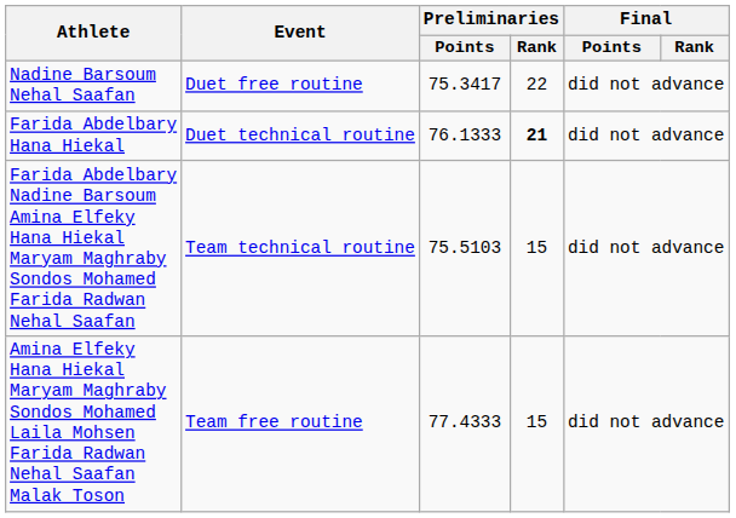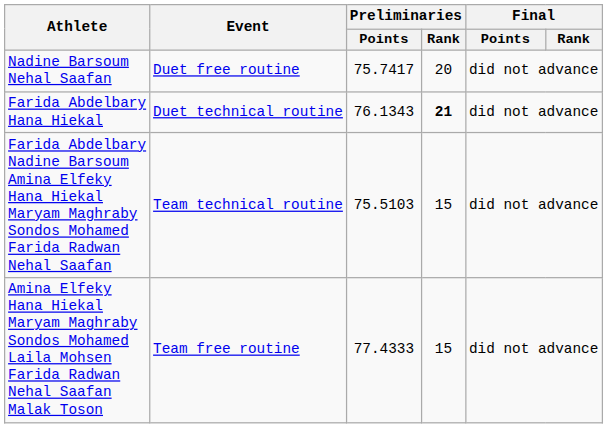 <table class="wikitable" style="font-size:90%">
 <tr>
 <th rowspan="2">Athlete</th>
 <th rowspan="2">Event</th>
 <th colspan="2">Preliminaries</th>
 <th colspan="2">Final</th>
 </tr>
 <tr style="font-size:95%">
 <th>Points</th>
 <th>Rank</th>
 <th>Points</th>
 <th>Rank</th>
 </tr>
 <tr align="center">
 <td align="left"><a href='#'>Nadine Barsoum</a><br><a href='#'>Nehal Saafan</a></td>
 <td align="left"><a href='#'>Duet free routine</a></td>
-<td>75.3417</td>
-<td>22</td>
+<td>75.7417</td>
+<td>20</td>
 <td colspan=2>did not advance</td>
 </tr>
 <tr align="center">
 <td align="left"><a href='#'>Farida Abdelbary</a><br><a href='#'>Hana Hiekal</a></td>
 <td align="left"><a href='#'>Duet technical routine</a></td>
-<td>76.1333</td>
+<td>76.1343</td>
 <td><strong>21</strong></td>
 <td colspan=2>did not advance</td>
 </tr>
 <tr align="center">
 <td align="left"><a href='#'>Farida Abdelbary</a><br><a href='#'>Nadine Barsoum</a><br><a href='#'>Amina Elfeky</a><br><a href='#'>Hana Hiekal</a><br><a href='#'>Maryam Maghraby</a><br><a href='#'>Sondos Mohamed</a><br><a href='#'>Farida Radwan</a><br><a href='#'>Nehal Saafan</a></td>
 <td align="left"><a href='#'>Team technical routine</a></td>
 <td>75.5103</td>
 <td>15</td>
 <td colspan=2>did not advance</td>
 </tr>
 <tr align="center">
 <td align="left"><a href='#'>Amina Elfeky</a><br><a href='#'>Hana Hiekal</a><br><a href='#'>Maryam Maghraby</a><br><a href='#'>Sondos Mohamed</a><br><a href='#'>Laila Mohsen</a><br><a href='#'>Farida Radwan</a><br><a href='#'>Nehal Saafan</a><br><a href='#'>Malak Toson</a></td>
 <td align="left"><a href='#'>Team free routine</a></td>
 <td>77.4333</td>
 <td>15</td>
 <td colspan=2>did not advance</td>
 </tr>
 </table>
